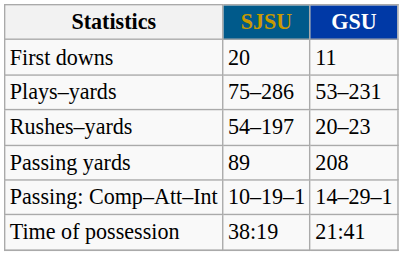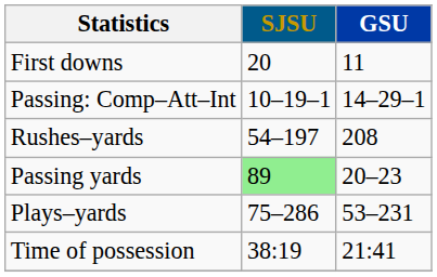 <table class="wikitable">
 <tr>
 <th>Statistics</th>
 <th style="background:#005a8b; color:#c79900">SJSU</th>
 <th style="background:#0039a6; color:#ffffff">GSU</th>
 </tr>
 <tr>
 <td>First downs</td>
 <td>20</td>
 <td>11</td>
 </tr>
 <tr>
-<td>Plays–yards</td>
-<td>75–286</td>
-<td>53–231</td>
+<td>Passing: Comp–Att–Int</td>
+<td>10–19–1</td>
+<td>14–29–1</td>
 </tr>
 <tr>
 <td>Rushes–yards</td>
 <td>54–197</td>
+<td>208</td>
+</tr>
+<tr>
+<td>Passing yards</td>
+<td style="background: lightgreen;">89</td>
 <td>20–23</td>
 </tr>
 <tr>
-<td>Passing yards</td>
-<td>89</td>
-<td>208</td>
-</tr>
-<tr>
-<td>Passing: Comp–Att–Int</td>
-<td>10–19–1</td>
-<td>14–29–1</td>
+<td>Plays–yards</td>
+<td>75–286</td>
+<td>53–231</td>
 </tr>
 <tr>
 <td>Time of possession</td>
 <td>38:19</td>
 <td>21:41</td>
 </tr>
 <tr>
 </tr>
 </table>
